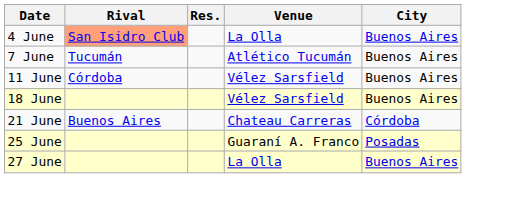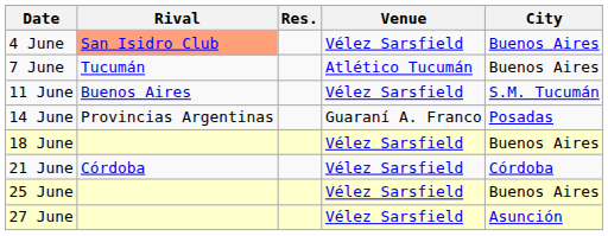 <table class= wikitable>
 <tr>
 <th>Date</th>
 <th>Rival</th>
 <th>Res.</th>
 <th>Venue</th>
 <th>City</th>
 </tr>
 <tr>
 <td>4 June</td>
 <td style="background: lightsalmon;"><a href='#'>San Isidro Club</a></td>
 <td></td>
-<td><a href='#'>La Olla</a></td>
+<td><a href='#'>Vélez Sarsfield</a></td>
 <td><a href='#'>Buenos Aires</a></td>
 </tr>
 <tr>
 <td>7 June</td>
 <td><a href='#'>Tucumán</a></td>
 <td></td>
 <td><a href='#'>Atlético Tucumán</a></td>
 <td>Buenos Aires</td>
 </tr>
 <tr>
 <td>11 June</td>
-<td><a href='#'>Córdoba</a></td>
+<td><a href='#'>Buenos Aires</a></td>
 <td></td>
 <td><a href='#'>Vélez Sarsfield</a></td>
-<td>Buenos Aires</td>
+<td><a href='#'>S.M. Tucumán</a></td>
+</tr>
+<tr>
+<td>14 June</td>
+<td>Provincias Argentinas</td>
+<td></td>
+<td>Guaraní A. Franco</td>
+<td><a href='#'>Posadas</a></td>
 </tr>
 <tr bgcolor= #ffffcc>
 <td>18 June</td>
 <td></td>
 <td></td>
 <td><a href='#'>Vélez Sarsfield</a></td>
 <td>Buenos Aires</td>
 </tr>
 <tr>
 <td>21 June</td>
-<td><a href='#'>Buenos Aires</a></td>
+<td><a href='#'>Córdoba</a></td>
 <td></td>
-<td><a href='#'>Chateau Carreras</a></td>
+<td><a href='#'>Vélez Sarsfield</a></td>
 <td><a href='#'>Córdoba</a></td>
 </tr>
 <tr bgcolor= #ffffcc>
 <td>25 June</td>
 <td></td>
 <td></td>
-<td>Guaraní A. Franco</td>
-<td><a href='#'>Posadas</a></td>
+<td><a href='#'>Vélez Sarsfield</a></td>
+<td>Buenos Aires</td>
 </tr>
 <tr bgcolor= #ffffcc>
 <td>27 June</td>
 <td></td>
 <td></td>
-<td><a href='#'>La Olla</a></td>
-<td><a href='#'>Buenos Aires</a></td>
+<td><a href='#'>Vélez Sarsfield</a></td>
+<td><a href='#'>Asunción</a></td>
 </tr>
 </table>
